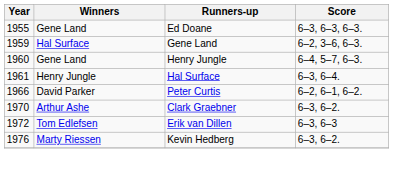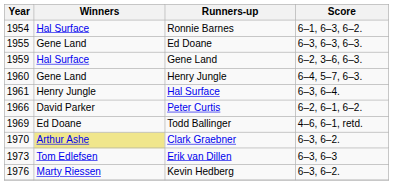 <table class="wikitable">
 <tr>
 <th style="width:40px">Year</th>
 <th style="width:200px">Winners</th>
 <th style="width:200px">Runners-up</th>
 <th style="width:140px" class="unsortable">Score</th>
+</tr>
+<tr>
+<td>1954</td>
+<td> <a href='#'>Hal Surface</a></td>
+<td> Ronnie Barnes</td>
+<td>6–1, 6–3,  6–2.</td>
 </tr>
 <tr>
 <td>1955</td>
 <td> Gene Land</td>
 <td> Ed Doane</td>
 <td>6–3, 6–3, 6–3.</td>
 </tr>
 <tr>
 <td>1959</td>
 <td> <a href='#'>Hal Surface</a></td>
 <td> Gene Land</td>
 <td>6–2, 3–6, 6–3.</td>
 </tr>
 <tr>
 <td>1960</td>
 <td> Gene Land</td>
 <td> Henry Jungle</td>
 <td>6–4, 5–7, 6–3.</td>
 </tr>
 <tr>
 <td>1961</td>
 <td> Henry Jungle</td>
 <td> <a href='#'>Hal Surface</a></td>
 <td>6–3, 6–4.</td>
 </tr>
 <tr>
 <td>1966</td>
 <td> David Parker</td>
 <td> <a href='#'>Peter Curtis</a></td>
 <td>6–2, 6–1, 6–2.</td>
 </tr>
 <tr>
+<td>1969</td>
+<td> Ed Doane</td>
+<td> Todd Ballinger</td>
+<td>4–6, 6–1, retd.</td>
+</tr>
+<tr>
 <td>1970</td>
-<td> <a href='#'>Arthur Ashe</a></td>
+<td style="background: khaki;"> <a href='#'>Arthur Ashe</a></td>
 <td> <a href='#'>Clark Graebner</a></td>
 <td>6–3, 6–2.</td>
 </tr>
 <tr>
-<td>1972</td>
+<td>1973</td>
 <td> <a href='#'>Tom Edlefsen</a></td>
 <td> <a href='#'>Erik van Dillen</a></td>
 <td>6–3, 6–3</td>
 </tr>
 <tr>
 <td>1976</td>
 <td> <a href='#'>Marty Riessen</a></td>
 <td> Kevin Hedberg</td>
 <td>6–3, 6–2.</td>
 </tr>
 <tr>
 </tr>
 </table>
